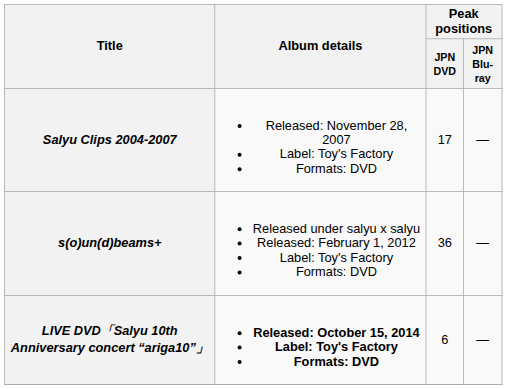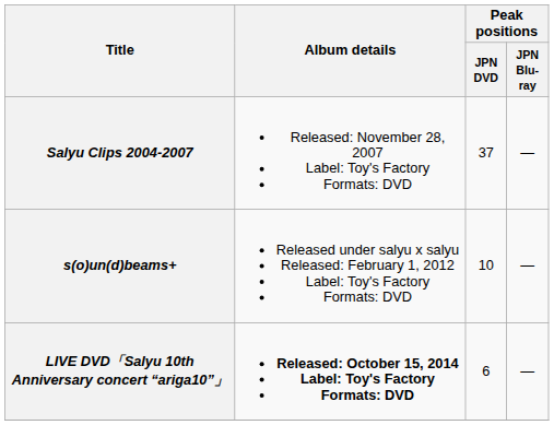 <table class="wikitable plainrowheaders" style="text-align:center;">
 <tr>
 <th scope="col" rowspan="2" style="width:16em;">Title</th>
 <th scope="col" rowspan="2" style="width:16em;">Album details</th>
 <th colspan="2">Peak positions</th>
 </tr>
 <tr>
 <th style="width:2.5em;"><small>JPN DVD</small><br></th>
 <th style="width:2.5em;"><small>JPN Blu-ray</small><br></th>
 </tr>
 <tr>
 <th scope="row"><em>Salyu Clips 2004-2007</em></th>
 <td><br><ul><li>Released: November 28, 2007</li><li>Label: Toy's Factory</li><li>Formats: DVD</li></ul></td>
-<td>17</td>
+<td>37</td>
 <td>—</td>
 </tr>
 <tr>
 <th scope="row"><em>s(o)un(d)beams+</em></th>
 <td><br><ul><li>Released under salyu x salyu</li><li>Released: February 1, 2012</li><li>Label: Toy's Factory</li><li>Formats: DVD</li></ul></td>
-<td>36</td>
+<td>10</td>
 <td>—</td>
 </tr>
 <tr>
 <th scope="row"><em>LIVE DVD「Salyu 10th Anniversary concert “ariga10”」</em></th>
 <td><strong><br><ul><li>Released: October 15, 2014</li><li>Label: Toy's Factory</li><li>Formats: DVD</li></ul></strong></td>
 <td>6</td>
 <td>—</td>
 </tr>
 <tr>
 </tr>
 </table>
